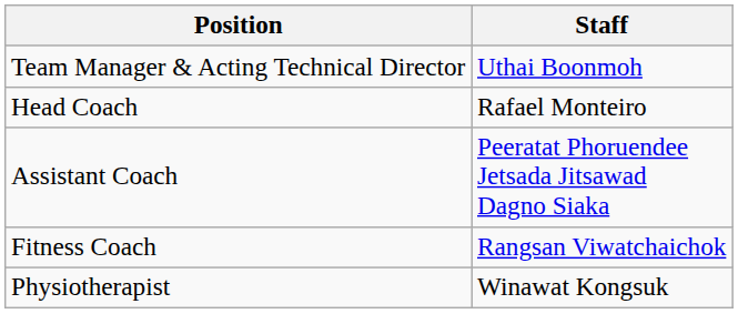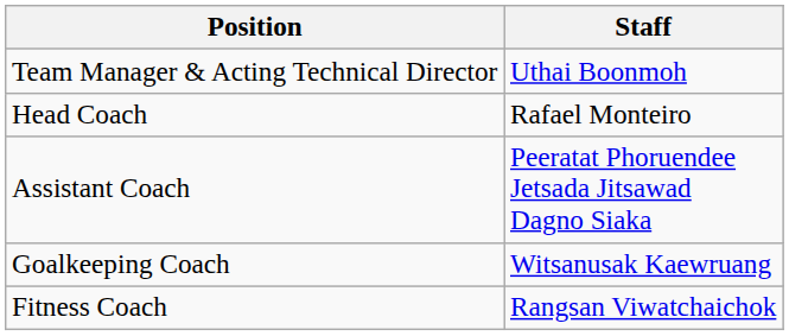 <table class="wikitable">
 <tr>
 <th>Position</th>
 <th>Staff</th>
 </tr>
 <tr>
 <td>Team Manager & Acting Technical Director</td>
 <td> <a href='#'>Uthai Boonmoh</a></td>
 </tr>
 <tr>
 <td>Head Coach</td>
 <td> Rafael Monteiro</td>
 </tr>
 <tr>
 <td>Assistant Coach</td>
 <td> <a href='#'>Peeratat Phoruendee</a> <br>  <a href='#'>Jetsada Jitsawad</a> <br>  <a href='#'>Dagno Siaka</a></td>
 </tr>
 <tr>
+<td>Goalkeeping Coach</td>
+<td> <a href='#'>Witsanusak Kaewruang</a></td>
+</tr>
+<tr>
 <td>Fitness Coach</td>
 <td> <a href='#'>Rangsan Viwatchaichok</a></td>
 </tr>
-<tr>
-<td>Physiotherapist</td>
-<td> Winawat Kongsuk</td>
-</tr>
 </table>
